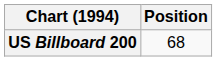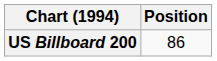 <table class="wikitable plainrowheaders" style="text-align:center">
 <tr>
 <th>Chart (1994)</th>
 <th>Position</th>
 </tr>
 <tr>
 <th scope="row">US <em>Billboard</em> 200</th>
-<td>68</td>
+<td>86</td>
 </tr>
 </table>
